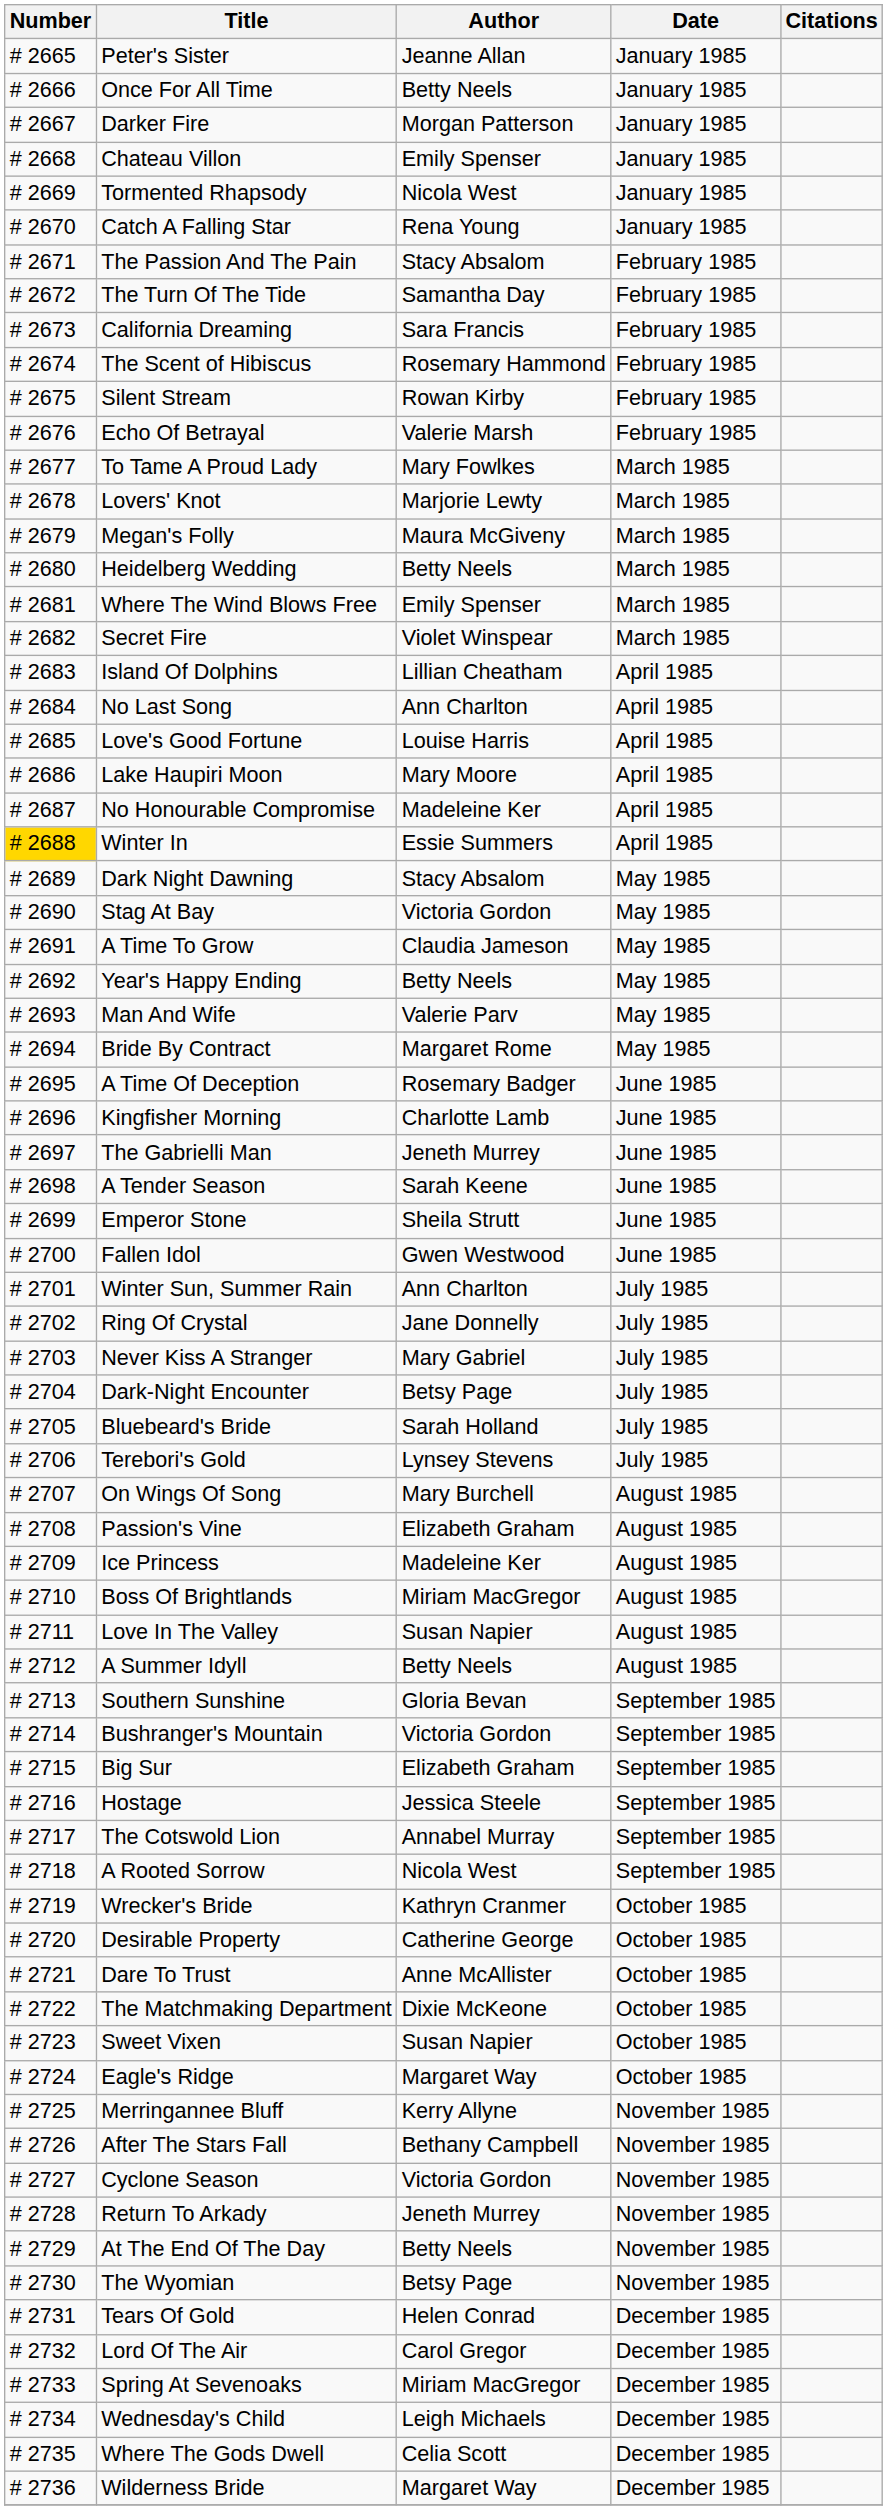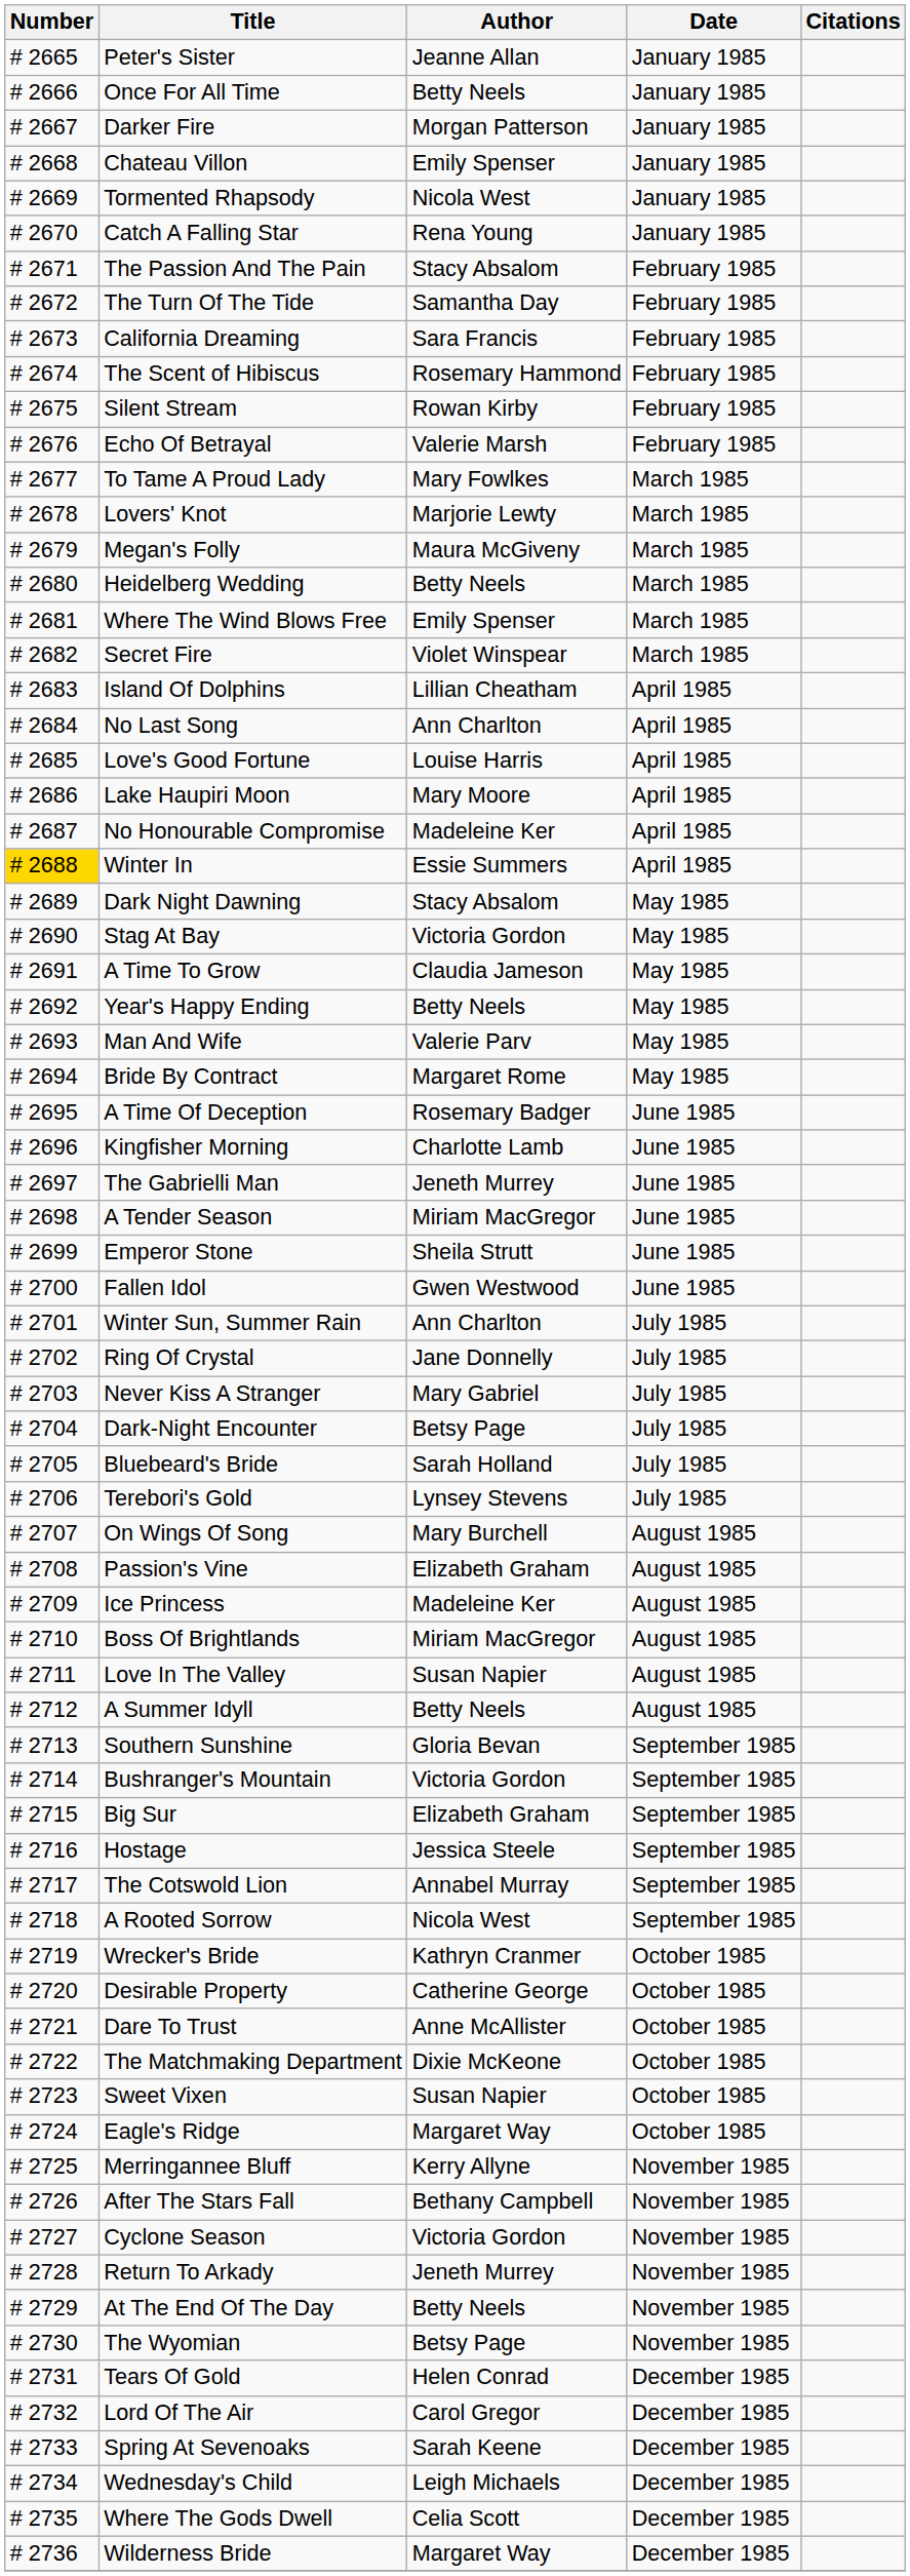 <table class="wikitable">
 <tr>
 <th>Number</th>
 <th>Title</th>
 <th>Author</th>
 <th>Date</th>
 <th>Citations</th>
 </tr>
 <tr>
 <td># 2665</td>
 <td>Peter's Sister</td>
 <td>Jeanne Allan</td>
 <td>January 1985</td>
 <td></td>
 </tr>
 <tr>
 <td># 2666</td>
 <td>Once For All Time</td>
 <td>Betty Neels</td>
 <td>January 1985</td>
 <td></td>
 </tr>
 <tr>
 <td># 2667</td>
 <td>Darker Fire</td>
 <td>Morgan Patterson</td>
 <td>January 1985</td>
 <td></td>
 </tr>
 <tr>
 <td># 2668</td>
 <td>Chateau Villon</td>
 <td>Emily Spenser</td>
 <td>January 1985</td>
 <td></td>
 </tr>
 <tr>
 <td># 2669</td>
 <td>Tormented Rhapsody</td>
 <td>Nicola West</td>
 <td>January 1985</td>
 <td></td>
 </tr>
 <tr>
 <td># 2670</td>
 <td>Catch A Falling Star</td>
 <td>Rena Young</td>
 <td>January 1985</td>
 <td></td>
 </tr>
 <tr>
 <td># 2671</td>
 <td>The Passion And The Pain</td>
 <td>Stacy Absalom</td>
 <td>February 1985</td>
 <td></td>
 </tr>
 <tr>
 <td># 2672</td>
 <td>The Turn Of The Tide</td>
 <td>Samantha Day</td>
 <td>February 1985</td>
 <td></td>
 </tr>
 <tr>
 <td># 2673</td>
 <td>California Dreaming</td>
 <td>Sara Francis</td>
 <td>February 1985</td>
 <td></td>
 </tr>
 <tr>
 <td># 2674</td>
 <td>The Scent of Hibiscus</td>
 <td>Rosemary Hammond</td>
 <td>February 1985</td>
 <td></td>
 </tr>
 <tr>
 <td># 2675</td>
 <td>Silent Stream</td>
 <td>Rowan Kirby</td>
 <td>February 1985</td>
 <td></td>
 </tr>
 <tr>
 <td># 2676</td>
 <td>Echo Of Betrayal</td>
 <td>Valerie Marsh</td>
 <td>February 1985</td>
 <td></td>
 </tr>
 <tr>
 <td># 2677</td>
 <td>To Tame A Proud Lady</td>
 <td>Mary Fowlkes</td>
 <td>March 1985</td>
 <td></td>
 </tr>
 <tr>
 <td># 2678</td>
 <td>Lovers' Knot</td>
 <td>Marjorie Lewty</td>
 <td>March 1985</td>
 <td></td>
 </tr>
 <tr>
 <td># 2679</td>
 <td>Megan's Folly</td>
 <td>Maura McGiveny</td>
 <td>March 1985</td>
 <td></td>
 </tr>
 <tr>
 <td># 2680</td>
 <td>Heidelberg Wedding</td>
 <td>Betty Neels</td>
 <td>March 1985</td>
 <td></td>
 </tr>
 <tr>
 <td># 2681</td>
 <td>Where The Wind Blows Free</td>
 <td>Emily Spenser</td>
 <td>March 1985</td>
 <td></td>
 </tr>
 <tr>
 <td># 2682</td>
 <td>Secret Fire</td>
 <td>Violet Winspear</td>
 <td>March 1985</td>
 <td></td>
 </tr>
 <tr>
 <td># 2683</td>
 <td>Island Of Dolphins</td>
 <td>Lillian Cheatham</td>
 <td>April 1985</td>
 <td></td>
 </tr>
 <tr>
 <td># 2684</td>
 <td>No Last Song</td>
 <td>Ann Charlton</td>
 <td>April 1985</td>
 <td></td>
 </tr>
 <tr>
 <td># 2685</td>
 <td>Love's Good Fortune</td>
 <td>Louise Harris</td>
 <td>April 1985</td>
 <td></td>
 </tr>
 <tr>
 <td># 2686</td>
 <td>Lake Haupiri Moon</td>
 <td>Mary Moore</td>
 <td>April 1985</td>
 <td></td>
 </tr>
 <tr>
 <td># 2687</td>
 <td>No Honourable Compromise</td>
 <td>Madeleine Ker</td>
 <td>April 1985</td>
 <td></td>
 </tr>
 <tr>
 <td style="background: gold;"># 2688</td>
 <td>Winter In</td>
 <td>Essie Summers</td>
 <td>April 1985</td>
 <td></td>
 </tr>
 <tr>
 <td># 2689</td>
 <td>Dark Night Dawning</td>
 <td>Stacy Absalom</td>
 <td>May 1985</td>
 <td></td>
 </tr>
 <tr>
 <td># 2690</td>
 <td>Stag At Bay</td>
 <td>Victoria Gordon</td>
 <td>May 1985</td>
 <td></td>
 </tr>
 <tr>
 <td># 2691</td>
 <td>A Time To Grow</td>
 <td>Claudia Jameson</td>
 <td>May 1985</td>
 <td></td>
 </tr>
 <tr>
 <td># 2692</td>
 <td>Year's Happy Ending</td>
 <td>Betty Neels</td>
 <td>May 1985</td>
 <td></td>
 </tr>
 <tr>
 <td># 2693</td>
 <td>Man And Wife</td>
 <td>Valerie Parv</td>
 <td>May 1985</td>
 <td></td>
 </tr>
 <tr>
 <td># 2694</td>
 <td>Bride By Contract</td>
 <td>Margaret Rome</td>
 <td>May 1985</td>
 <td></td>
 </tr>
 <tr>
 <td># 2695</td>
 <td>A Time Of Deception</td>
 <td>Rosemary Badger</td>
 <td>June 1985</td>
 <td></td>
 </tr>
 <tr>
 <td># 2696</td>
 <td>Kingfisher Morning</td>
 <td>Charlotte Lamb</td>
 <td>June 1985</td>
 <td></td>
 </tr>
 <tr>
 <td># 2697</td>
 <td>The Gabrielli Man</td>
 <td>Jeneth Murrey</td>
 <td>June 1985</td>
 <td></td>
 </tr>
 <tr>
 <td># 2698</td>
 <td>A Tender Season</td>
-<td>Sarah Keene</td>
+<td>Miriam MacGregor</td>
 <td>June 1985</td>
 <td></td>
 </tr>
 <tr>
 <td># 2699</td>
 <td>Emperor Stone</td>
 <td>Sheila Strutt</td>
 <td>June 1985</td>
 <td></td>
 </tr>
 <tr>
 <td># 2700</td>
 <td>Fallen Idol</td>
 <td>Gwen Westwood</td>
 <td>June 1985</td>
 <td></td>
 </tr>
 <tr>
 <td># 2701</td>
 <td>Winter Sun, Summer Rain</td>
 <td>Ann Charlton</td>
 <td>July 1985</td>
 <td></td>
 </tr>
 <tr>
 <td># 2702</td>
 <td>Ring Of Crystal</td>
 <td>Jane Donnelly</td>
 <td>July 1985</td>
 <td></td>
 </tr>
 <tr>
 <td># 2703</td>
 <td>Never Kiss A Stranger</td>
 <td>Mary Gabriel</td>
 <td>July 1985</td>
 <td></td>
 </tr>
 <tr>
 <td># 2704</td>
 <td>Dark-Night Encounter</td>
 <td>Betsy Page</td>
 <td>July 1985</td>
 <td></td>
 </tr>
 <tr>
 <td># 2705</td>
 <td>Bluebeard's Bride</td>
 <td>Sarah Holland</td>
 <td>July 1985</td>
 <td></td>
 </tr>
 <tr>
 <td># 2706</td>
 <td>Terebori's Gold</td>
 <td>Lynsey Stevens</td>
 <td>July 1985</td>
 <td></td>
 </tr>
 <tr>
 <td># 2707</td>
 <td>On Wings Of Song</td>
 <td>Mary Burchell</td>
 <td>August 1985</td>
 <td></td>
 </tr>
 <tr>
 <td># 2708</td>
 <td>Passion's Vine</td>
 <td>Elizabeth Graham</td>
 <td>August 1985</td>
 <td></td>
 </tr>
 <tr>
 <td># 2709</td>
 <td>Ice Princess</td>
 <td>Madeleine Ker</td>
 <td>August 1985</td>
 <td></td>
 </tr>
 <tr>
 <td># 2710</td>
 <td>Boss Of Brightlands</td>
 <td>Miriam MacGregor</td>
 <td>August 1985</td>
 <td></td>
 </tr>
 <tr>
 <td># 2711</td>
 <td>Love In The Valley</td>
 <td>Susan Napier</td>
 <td>August 1985</td>
 <td></td>
 </tr>
 <tr>
 <td># 2712</td>
 <td>A Summer Idyll</td>
 <td>Betty Neels</td>
 <td>August 1985</td>
 <td></td>
 </tr>
 <tr>
 <td># 2713</td>
 <td>Southern Sunshine</td>
 <td>Gloria Bevan</td>
 <td>September 1985</td>
 <td></td>
 </tr>
 <tr>
 <td># 2714</td>
 <td>Bushranger's Mountain</td>
 <td>Victoria Gordon</td>
 <td>September 1985</td>
 <td></td>
 </tr>
 <tr>
 <td># 2715</td>
 <td>Big Sur</td>
 <td>Elizabeth Graham</td>
 <td>September 1985</td>
 <td></td>
 </tr>
 <tr>
 <td># 2716</td>
 <td>Hostage</td>
 <td>Jessica Steele</td>
 <td>September 1985</td>
 <td></td>
 </tr>
 <tr>
 <td># 2717</td>
 <td>The Cotswold Lion</td>
 <td>Annabel Murray</td>
 <td>September 1985</td>
 <td></td>
 </tr>
 <tr>
 <td># 2718</td>
 <td>A Rooted Sorrow</td>
 <td>Nicola West</td>
 <td>September 1985</td>
 <td></td>
 </tr>
 <tr>
 <td># 2719</td>
 <td>Wrecker's Bride</td>
 <td>Kathryn Cranmer</td>
 <td>October 1985</td>
 <td></td>
 </tr>
 <tr>
 <td># 2720</td>
 <td>Desirable Property</td>
 <td>Catherine George</td>
 <td>October 1985</td>
 <td></td>
 </tr>
 <tr>
 <td># 2721</td>
 <td>Dare To Trust</td>
 <td>Anne McAllister</td>
 <td>October 1985</td>
 <td></td>
 </tr>
 <tr>
 <td># 2722</td>
 <td>The Matchmaking Department</td>
 <td>Dixie McKeone</td>
 <td>October 1985</td>
 <td></td>
 </tr>
 <tr>
 <td># 2723</td>
 <td>Sweet Vixen</td>
 <td>Susan Napier</td>
 <td>October 1985</td>
 <td></td>
 </tr>
 <tr>
 <td># 2724</td>
 <td>Eagle's Ridge</td>
 <td>Margaret Way</td>
 <td>October 1985</td>
 <td></td>
 </tr>
 <tr>
 <td># 2725</td>
 <td>Merringannee Bluff</td>
 <td>Kerry Allyne</td>
 <td>November 1985</td>
 <td></td>
 </tr>
 <tr>
 <td># 2726</td>
 <td>After The Stars Fall</td>
 <td>Bethany Campbell</td>
 <td>November 1985</td>
 <td></td>
 </tr>
 <tr>
 <td># 2727</td>
 <td>Cyclone Season</td>
 <td>Victoria Gordon</td>
 <td>November 1985</td>
 <td></td>
 </tr>
 <tr>
 <td># 2728</td>
 <td>Return To Arkady</td>
 <td>Jeneth Murrey</td>
 <td>November 1985</td>
 <td></td>
 </tr>
 <tr>
 <td># 2729</td>
 <td>At The End Of The Day</td>
 <td>Betty Neels</td>
 <td>November 1985</td>
 <td></td>
 </tr>
 <tr>
 <td># 2730</td>
 <td>The Wyomian</td>
 <td>Betsy Page</td>
 <td>November 1985</td>
 <td></td>
 </tr>
 <tr>
 <td># 2731</td>
 <td>Tears Of Gold</td>
 <td>Helen Conrad</td>
 <td>December 1985</td>
 <td></td>
 </tr>
 <tr>
 <td># 2732</td>
 <td>Lord Of The Air</td>
 <td>Carol Gregor</td>
 <td>December 1985</td>
 <td></td>
 </tr>
 <tr>
 <td># 2733</td>
 <td>Spring At Sevenoaks</td>
-<td>Miriam MacGregor</td>
+<td>Sarah Keene</td>
 <td>December 1985</td>
 <td></td>
 </tr>
 <tr>
 <td># 2734</td>
 <td>Wednesday's Child</td>
 <td>Leigh Michaels</td>
 <td>December 1985</td>
 <td></td>
 </tr>
 <tr>
 <td># 2735</td>
 <td>Where The Gods Dwell</td>
 <td>Celia Scott</td>
 <td>December 1985</td>
 <td></td>
 </tr>
 <tr>
 <td># 2736</td>
 <td>Wilderness Bride</td>
 <td>Margaret Way</td>
 <td>December 1985</td>
 <td></td>
 </tr>
 <tr>
 </tr>
 </table>
